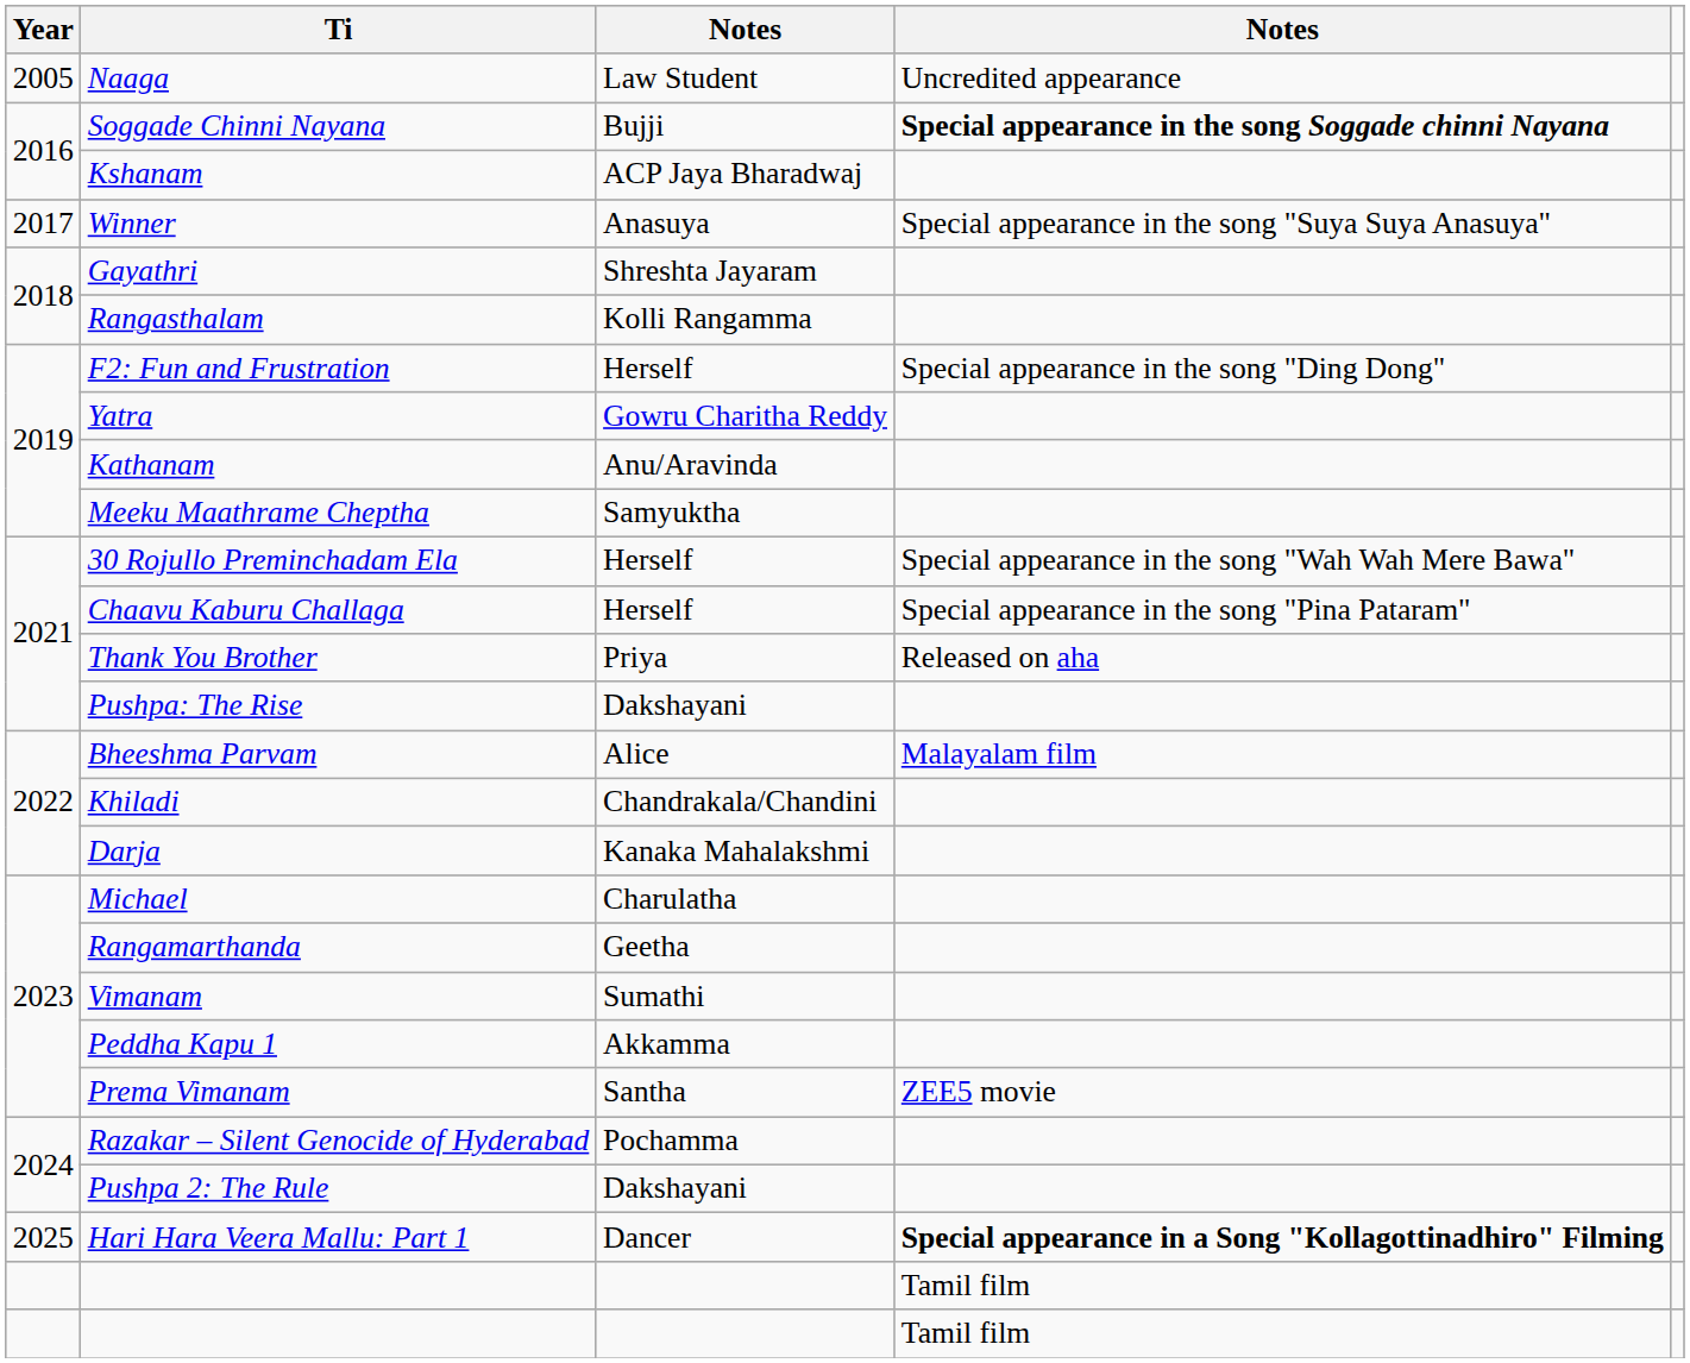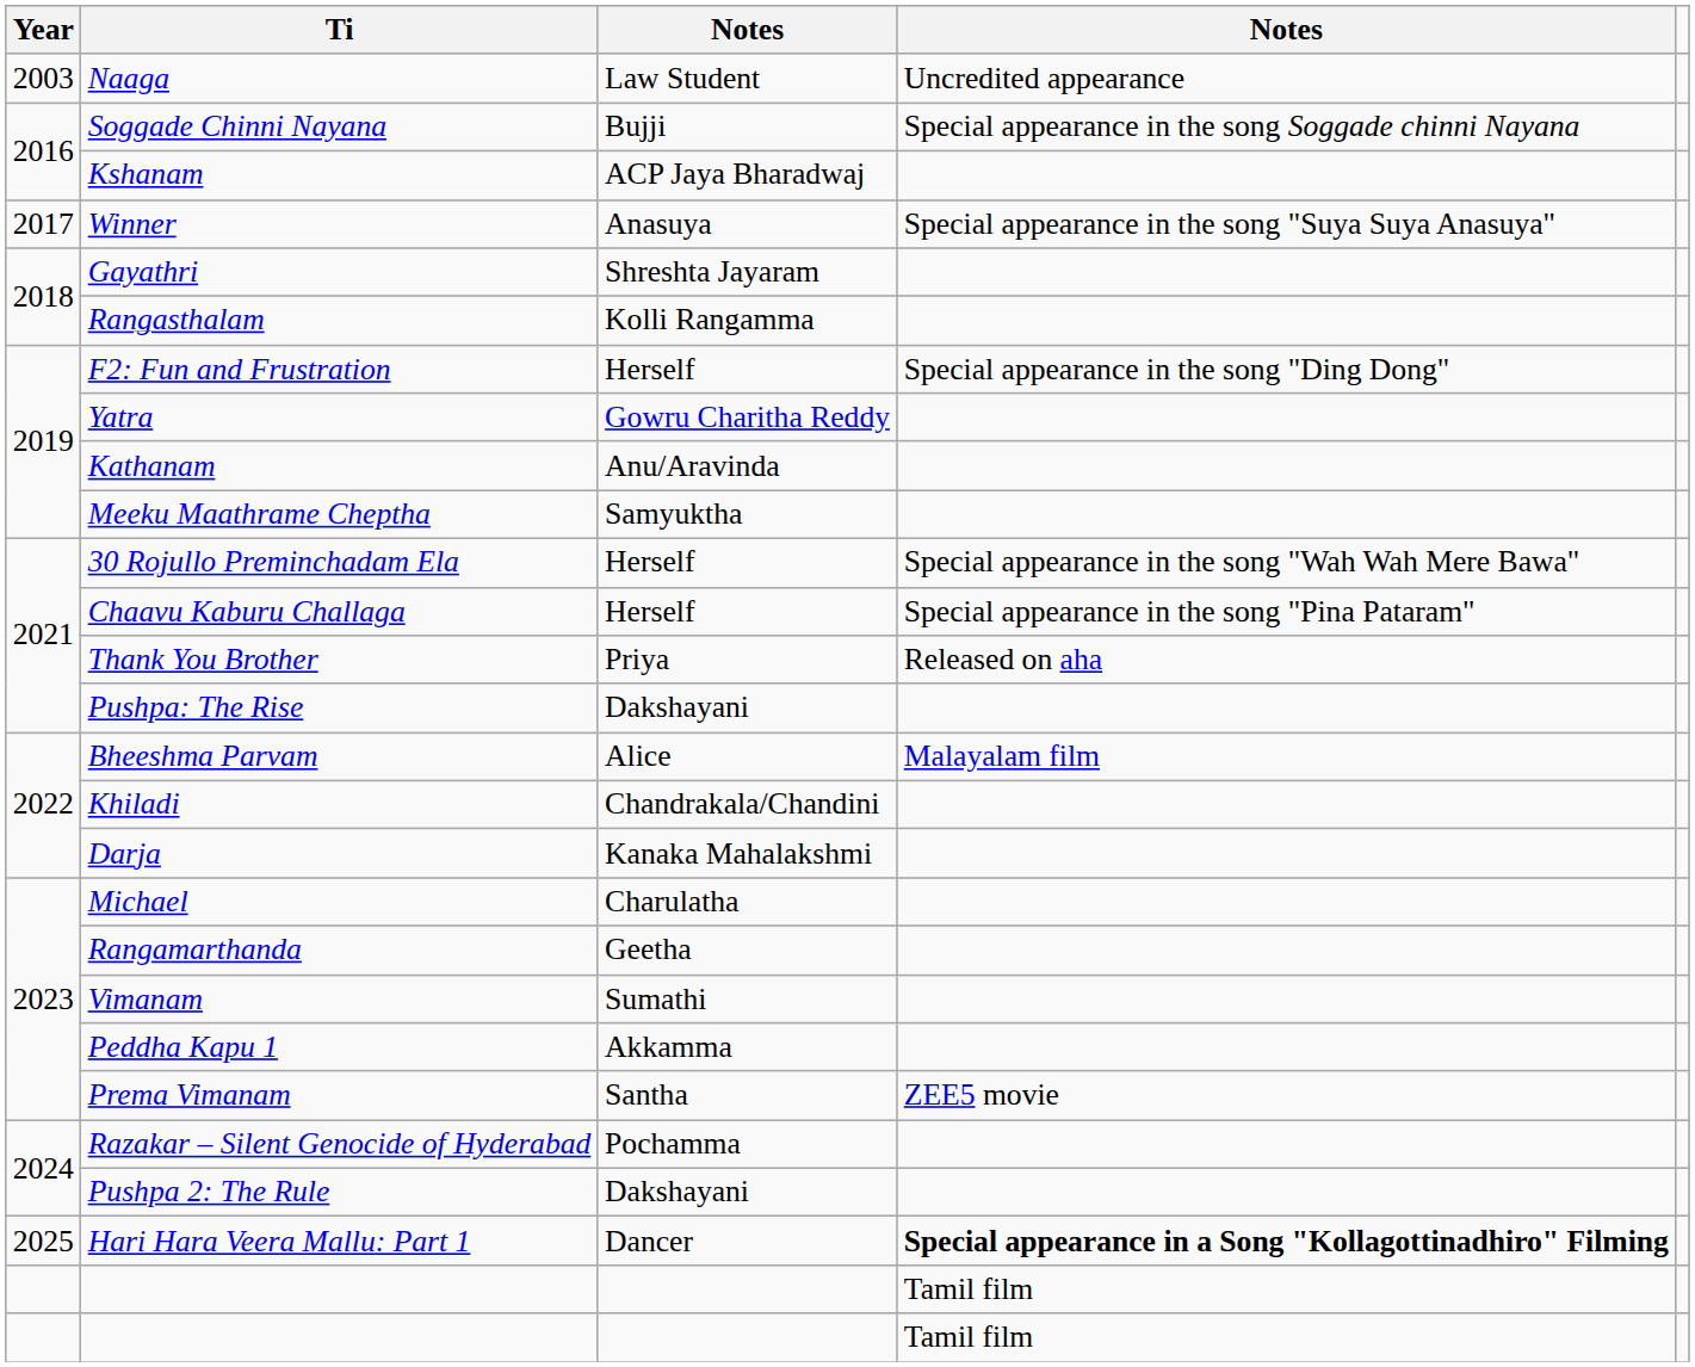 <table class="wikitable plainrowheaders sortable">
 <tr>
 <th scope="col">Year</th>
 <th scope="col">Ti</th>
 <th scope="col" class="unsortable">Notes</th>
 <th scope="col" class="unsortable">Notes</th>
 <td></td>
 </tr>
 <tr>
-<td>2005</td>
+<td>2003</td>
 <td><em><a href='#'>Naaga</a></em></td>
 <td>Law Student</td>
 <td>Uncredited appearance</td>
 <td style="text-align:center;"></td>
 </tr>
 <tr>
 <td rowspan=2>2016</td>
 <td><em><a href='#'>Soggade Chinni Nayana</a></em></td>
 <td>Bujji</td>
-<td><strong>Special appearance in the song <em>Soggade chinni Nayana</em></strong></td>
+<td>Special appearance in the song <em>Soggade chinni Nayana</em></td>
 <td style="text-align:center;"></td>
 </tr>
 <tr>
 <td><em><a href='#'>Kshanam</a></em></td>
 <td>ACP Jaya Bharadwaj</td>
 <td></td>
 <td style="text-align:center;"></td>
 </tr>
 <tr>
 <td>2017</td>
 <td><em><a href='#'>Winner</a></em></td>
 <td>Anasuya</td>
 <td>Special appearance in the song "Suya Suya Anasuya"</td>
 <td style="text-align:center;"></td>
 </tr>
 <tr>
 <td rowspan=2>2018</td>
 <td><em><a href='#'>Gayathri</a></em></td>
 <td>Shreshta Jayaram</td>
 <td></td>
 <td style="text-align:center;"></td>
 </tr>
 <tr>
 <td><em><a href='#'>Rangasthalam</a></em></td>
 <td>Kolli Rangamma</td>
 <td></td>
 <td style="text-align:center;"></td>
 </tr>
 <tr>
 <td rowspan=4>2019</td>
 <td><em><a href='#'>F2: Fun and Frustration</a></em></td>
 <td>Herself</td>
 <td>Special appearance in the song  "Ding Dong"</td>
 <td style="text-align:center;"></td>
 </tr>
 <tr>
 <td><em><a href='#'>Yatra</a></em></td>
 <td><a href='#'>Gowru Charitha Reddy</a></td>
 <td></td>
 <td style="text-align:center;"></td>
 </tr>
 <tr>
 <td><em><a href='#'>Kathanam</a></em></td>
 <td>Anu/Aravinda</td>
 <td></td>
 <td style="text-align:center;"></td>
 </tr>
 <tr>
 <td><em><a href='#'>Meeku Maathrame Cheptha</a></em></td>
 <td>Samyuktha</td>
 <td></td>
 <td style="text-align:center;"></td>
 </tr>
 <tr>
 <td rowspan=4>2021</td>
 <td><em><a href='#'>30 Rojullo Preminchadam Ela</a></em></td>
 <td>Herself</td>
 <td>Special appearance in the song "Wah Wah Mere Bawa"</td>
 <td style="text-align:center;"></td>
 </tr>
 <tr>
 <td><em><a href='#'>Chaavu Kaburu Challaga</a></em></td>
 <td>Herself</td>
 <td>Special appearance in the song "Pina Pataram"</td>
 <td style="text-align:center;"></td>
 </tr>
 <tr>
 <td><em><a href='#'>Thank You Brother</a></em></td>
 <td>Priya</td>
 <td>Released on <a href='#'>aha</a></td>
 <td style="text-align:center;"></td>
 </tr>
 <tr>
 <td><em><a href='#'>Pushpa: The Rise</a></em></td>
 <td>Dakshayani</td>
 <td></td>
 <td style="text-align:center;"></td>
 </tr>
 <tr>
 <td rowspan="3">2022</td>
 <td><em><a href='#'>Bheeshma Parvam</a></em></td>
 <td>Alice</td>
 <td><a href='#'>Malayalam film</a></td>
 <td style="text-align:center;"></td>
 </tr>
 <tr>
 <td><em><a href='#'>Khiladi</a></em></td>
 <td>Chandrakala/Chandini</td>
 <td></td>
 <td style="text-align:center;"></td>
 </tr>
 <tr>
 <td><em><a href='#'>Darja</a></em></td>
 <td>Kanaka Mahalakshmi</td>
 <td></td>
 <td style="text-align:center;"></td>
 </tr>
 <tr>
 <td rowspan="5">2023</td>
 <td><em><a href='#'>Michael</a></em></td>
 <td>Charulatha</td>
 <td></td>
 <td style="text-align:center;"></td>
 </tr>
 <tr>
 <td><em><a href='#'>Rangamarthanda</a></em></td>
 <td>Geetha</td>
 <td></td>
 <td style="text-align:center;"></td>
 </tr>
 <tr>
 <td><em><a href='#'>Vimanam</a></em></td>
 <td>Sumathi</td>
 <td></td>
 <td style="text-align:center;"></td>
 </tr>
 <tr>
 <td><em><a href='#'>Peddha Kapu 1</a></em></td>
 <td>Akkamma</td>
 <td></td>
 <td style="text-align:center;"></td>
 </tr>
 <tr>
 <td><em><a href='#'>Prema Vimanam</a></em></td>
 <td>Santha</td>
 <td><a href='#'>ZEE5</a> movie</td>
 <td style="text-align:center;"></td>
 </tr>
 <tr>
 <td rowspan="2">2024</td>
 <td><em><a href='#'>Razakar – Silent Genocide of Hyderabad</a></em></td>
 <td>Pochamma</td>
 <td></td>
 <td style="text-align:center;"></td>
 </tr>
 <tr>
 <td><em><a href='#'>Pushpa 2: The Rule</a></em></td>
 <td>Dakshayani</td>
 <td></td>
 <td style="text-align:center;"></td>
 </tr>
 <tr>
 <td>2025</td>
 <td {{Pending film><em><a href='#'>Hari Hara Veera Mallu: Part 1</a></em></td>
 <td>Dancer</td>
 <td><strong>Special appearance in a Song "Kollagottinadhiro" Filming</strong></td>
 <td></td>
 </tr>
 <tr>
 <td></td>
 <td></td>
 <td></td>
 <td>Tamil film</td>
 <td style="text-align:center;"></td>
 </tr>
 <tr>
 <td></td>
 <td></td>
 <td></td>
 <td>Tamil film</td>
 <td></td>
 </tr>
 <tr>
 </tr>
 </table>
